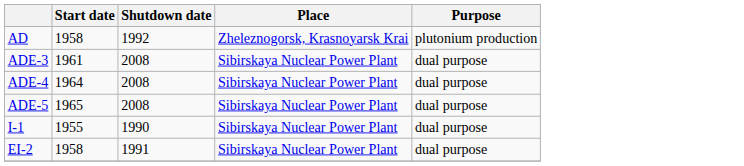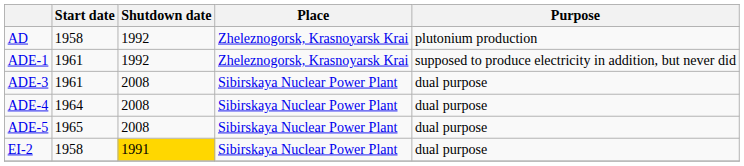 <table class="wikitable mw-collapsible">
 <tr>
 <th></th>
 <th>Start date</th>
 <th>Shutdown date</th>
 <th>Place</th>
 <th>Purpose</th>
 </tr>
 <tr>
 <td><a href='#'>AD</a></td>
 <td>1958</td>
 <td>1992</td>
 <td><a href='#'>Zheleznogorsk, Krasnoyarsk Krai</a></td>
 <td>plutonium production</td>
+</tr>
+<tr>
+<td><a href='#'>ADE-1</a></td>
+<td>1961</td>
+<td>1992</td>
+<td><a href='#'>Zheleznogorsk, Krasnoyarsk Krai</a></td>
+<td>supposed to produce electricity in addition, but never did</td>
 </tr>
 <tr>
 <td><a href='#'>ADE-3</a></td>
 <td>1961</td>
 <td>2008</td>
 <td><a href='#'>Sibirskaya Nuclear Power Plant</a></td>
 <td>dual purpose</td>
 </tr>
 <tr>
 <td><a href='#'>ADE-4</a></td>
 <td>1964</td>
 <td>2008</td>
 <td><a href='#'>Sibirskaya Nuclear Power Plant</a></td>
 <td>dual purpose</td>
 </tr>
 <tr>
 <td><a href='#'>ADE-5</a></td>
 <td>1965</td>
 <td>2008</td>
 <td><a href='#'>Sibirskaya Nuclear Power Plant</a></td>
 <td>dual purpose</td>
 </tr>
 <tr>
-<td><a href='#'>I-1</a></td>
-<td>1955</td>
-<td>1990</td>
-<td><a href='#'>Sibirskaya Nuclear Power Plant</a></td>
-<td>dual purpose</td>
-</tr>
-<tr>
 <td><a href='#'>EI-2</a></td>
 <td>1958</td>
-<td>1991</td>
+<td style="background: gold;">1991</td>
 <td><a href='#'>Sibirskaya Nuclear Power Plant</a></td>
 <td>dual purpose</td>
 </tr>
 <tr>
 </tr>
 </table>
